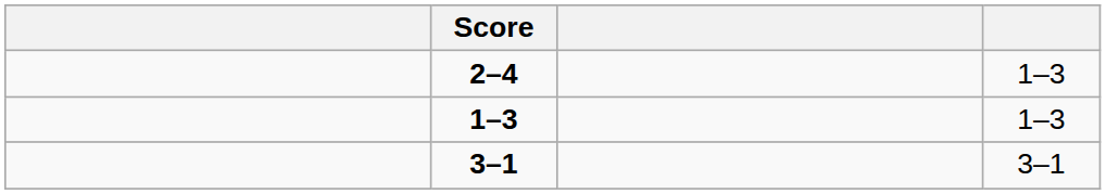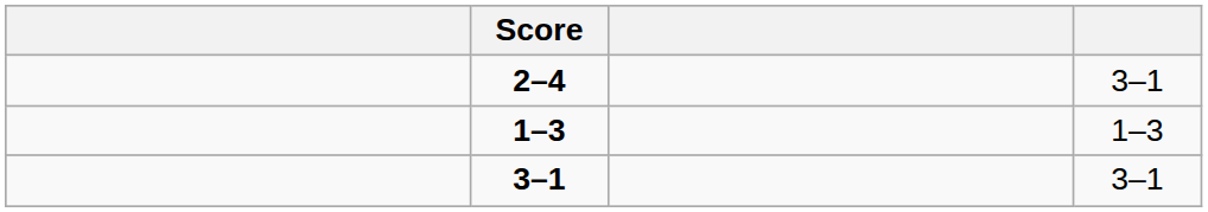 <table class="wikitable" style="text-align: center; ">
 <tr>
 <th align="right" width="270"></th>
 <th width="65">Score</th>
 <th align="left" width="270"></th>
 <th width="65"></th>
 </tr>
 <tr>
 <td align="left"></td>
 <td><strong>2–4</strong></td>
 <td align="left"><strong></strong></td>
-<td>1–3 <strong></strong></td>
+<td>3–1 <strong></strong></td>
 </tr>
 <tr>
 <td align="left"></td>
 <td><strong>1–3</strong></td>
 <td align="left"><strong></strong></td>
 <td>1–3 <strong></strong></td>
 </tr>
 <tr>
 <td align="left"><strong></strong></td>
 <td><strong>3–1</strong></td>
 <td align="left"></td>
 <td>3–1 <strong></strong></td>
 </tr>
 </table>
